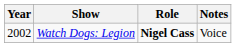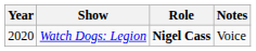 <table class="wikitable">
 <tr>
 <th>Year</th>
 <th>Show</th>
 <th>Role</th>
 <th>Notes</th>
 </tr>
 <tr>
-<td>2002</td>
+<td>2020</td>
 <td><em><a href='#'>Watch Dogs: Legion</a></em></td>
 <td><strong>Nigel Cass</strong></td>
 <td>Voice</td>
 </tr>
 </table>
